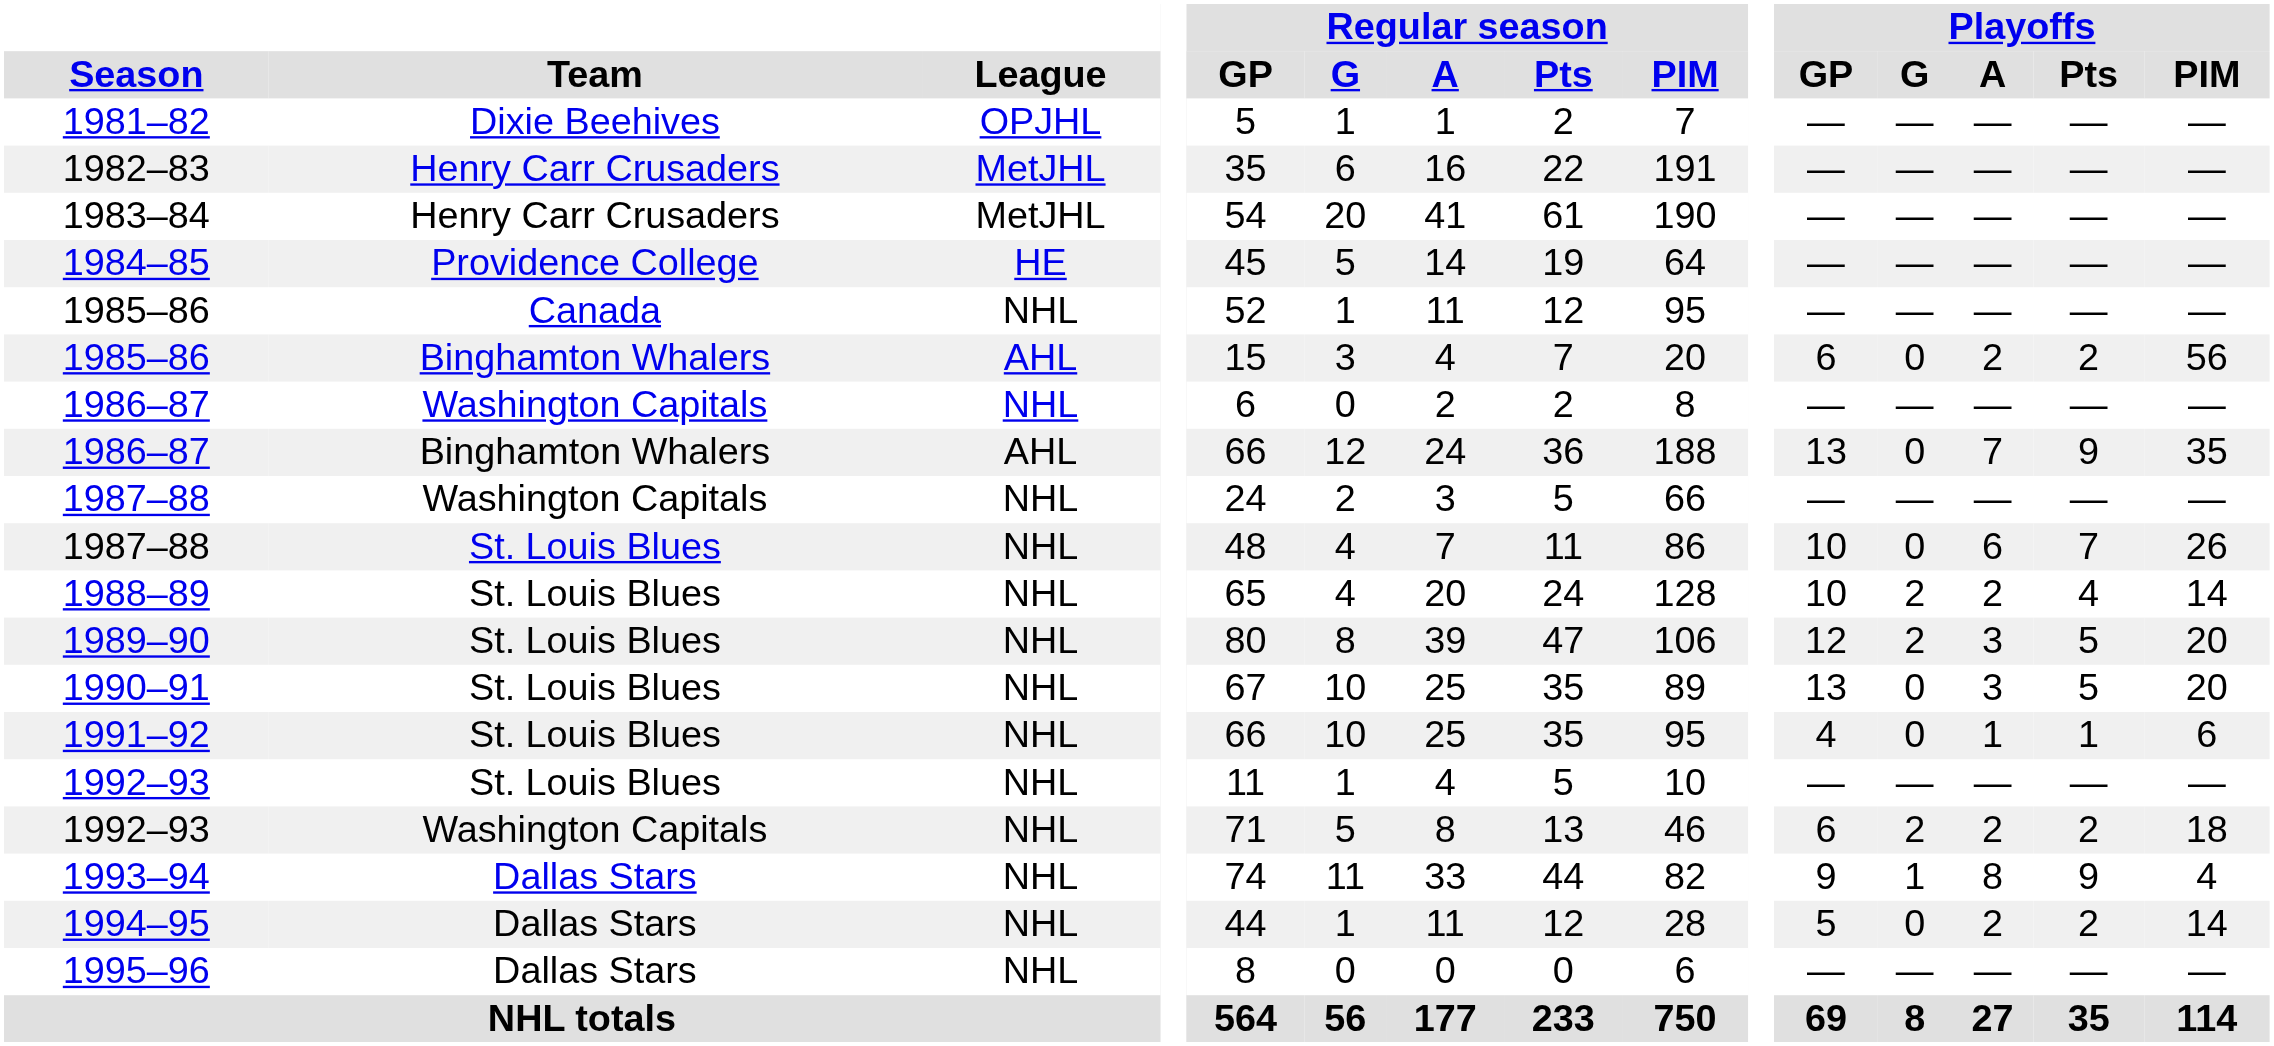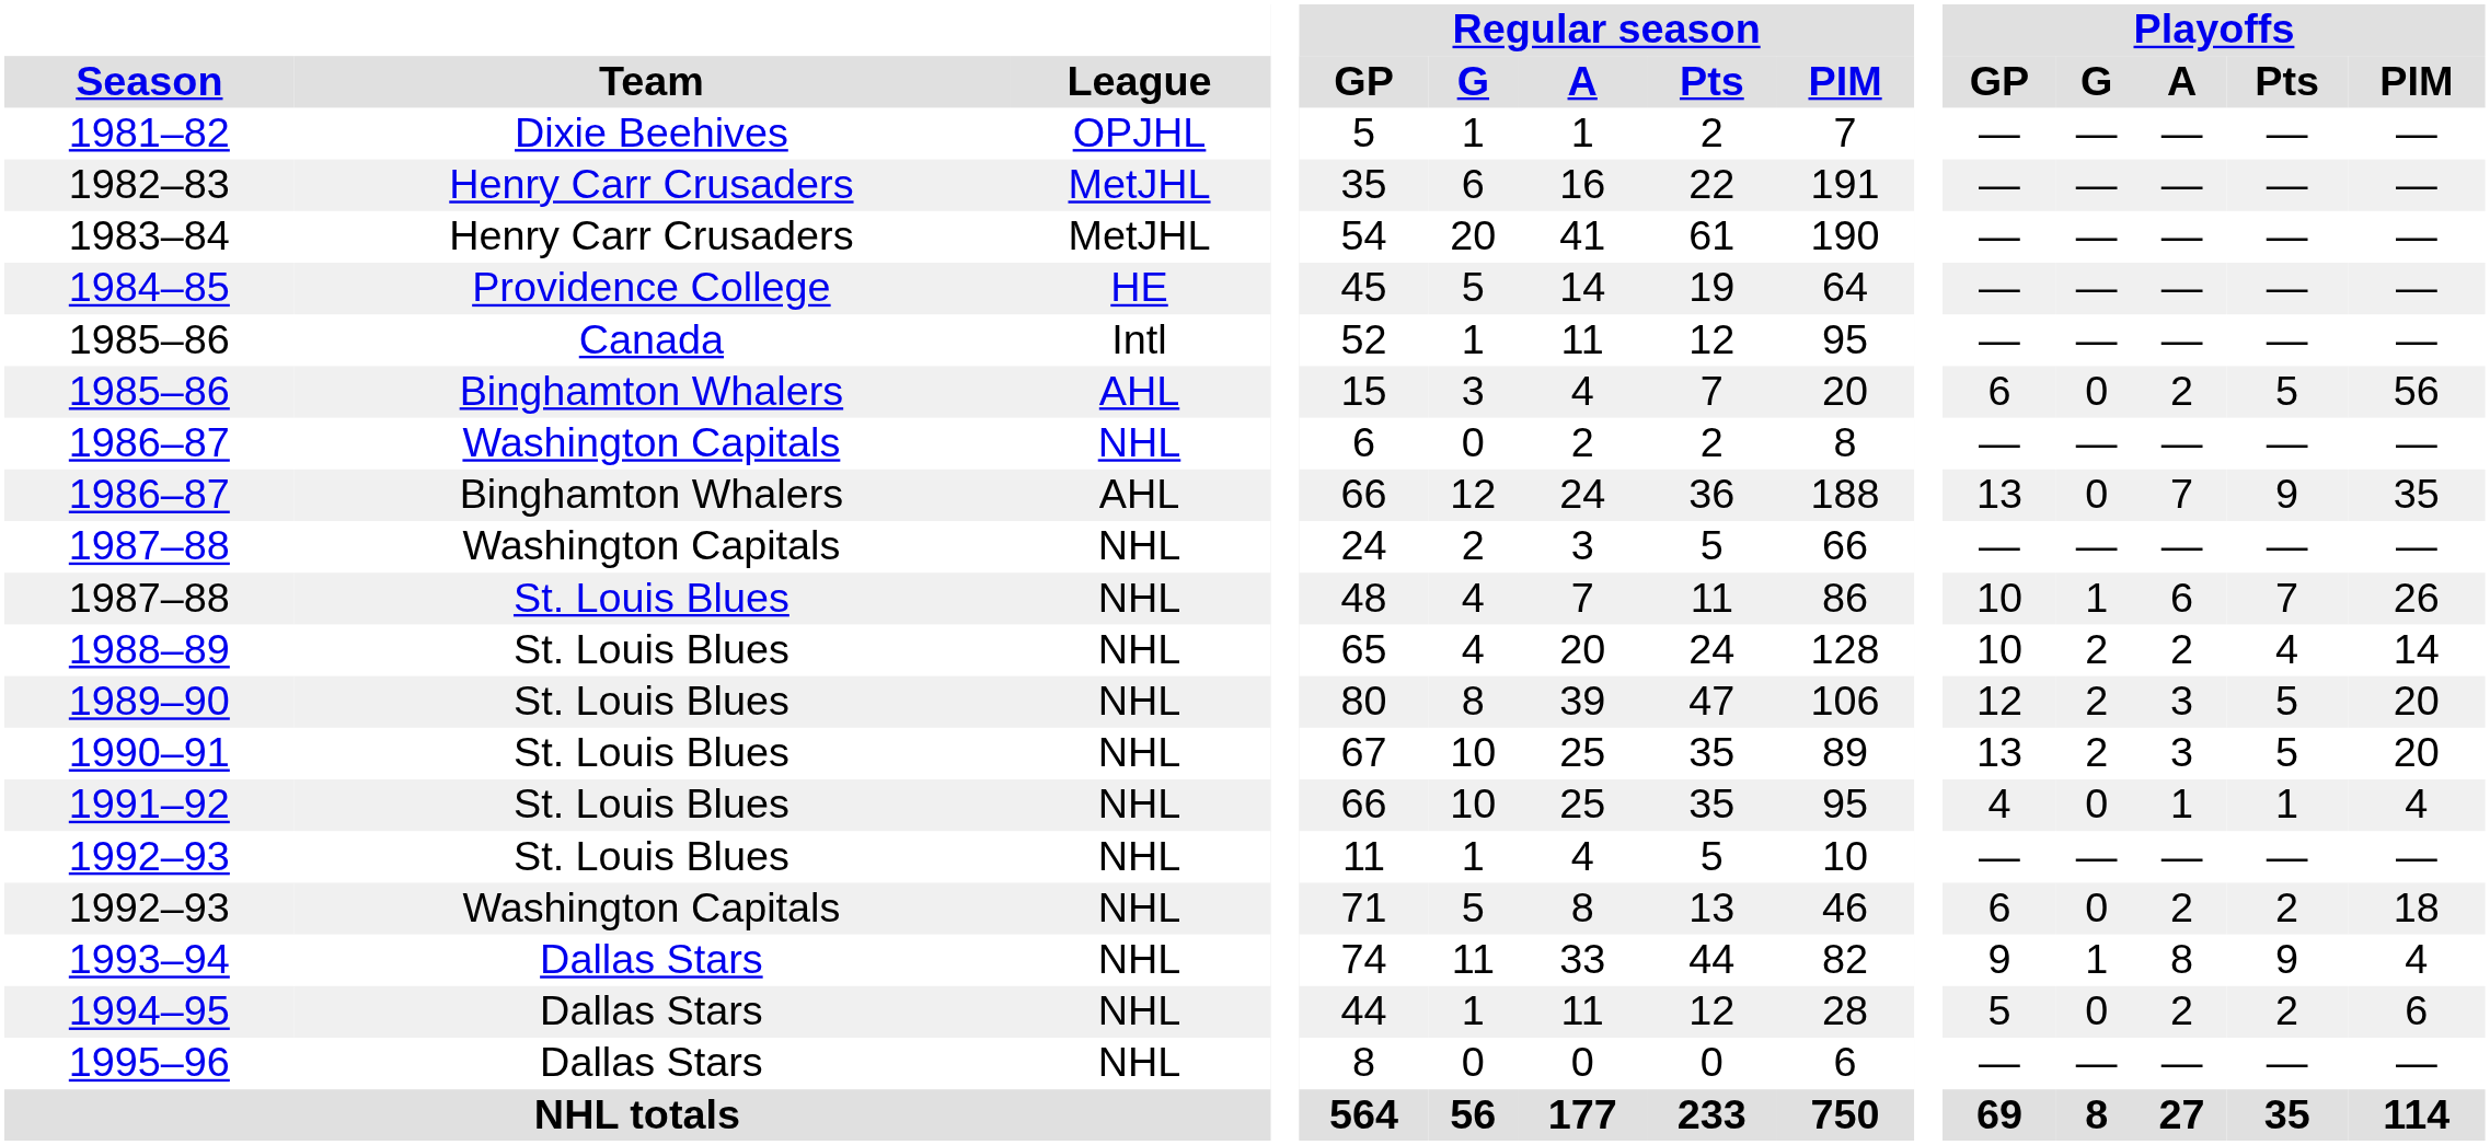 <table border="0" cellpadding="1" cellspacing="0" style="text-align:center; width:60em">
 <tr bgcolor="#e0e0e0">
 <th colspan="3" bgcolor="#ffffff"> </th>
 <th rowspan="99" bgcolor="#ffffff"> </th>
 <th colspan="5"><a href='#'>Regular season</a></th>
 <th rowspan="99" bgcolor="#ffffff"> </th>
 <th colspan="5"><a href='#'>Playoffs</a></th>
 </tr>
 <tr bgcolor="#e0e0e0">
 <th><a href='#'>Season</a></th>
 <th>Team</th>
 <th>League</th>
 <th>GP</th>
 <th><a href='#'>G</a></th>
 <th><a href='#'>A</a></th>
 <th><a href='#'>Pts</a></th>
 <th><a href='#'>PIM</a></th>
 <th>GP</th>
 <th>G</th>
 <th>A</th>
 <th>Pts</th>
 <th>PIM</th>
 </tr>
 <tr>
 <td><a href='#'>1981–82</a></td>
 <td><a href='#'>Dixie Beehives</a></td>
 <td><a href='#'>OPJHL</a></td>
 <td>5</td>
 <td>1</td>
 <td>1</td>
 <td>2</td>
 <td>7</td>
 <td>—</td>
 <td>—</td>
 <td>—</td>
 <td>—</td>
 <td>—</td>
 </tr>
 <tr bgcolor="#f0f0f0">
 <td>1982–83</td>
 <td><a href='#'>Henry Carr Crusaders</a></td>
 <td><a href='#'>MetJHL</a></td>
 <td>35</td>
 <td>6</td>
 <td>16</td>
 <td>22</td>
 <td>191</td>
 <td>—</td>
 <td>—</td>
 <td>—</td>
 <td>—</td>
 <td>—</td>
 </tr>
 <tr>
 <td>1983–84</td>
 <td>Henry Carr Crusaders</td>
 <td>MetJHL</td>
 <td>54</td>
 <td>20</td>
 <td>41</td>
 <td>61</td>
 <td>190</td>
 <td>—</td>
 <td>—</td>
 <td>—</td>
 <td>—</td>
 <td>—</td>
 </tr>
 <tr bgcolor="#f0f0f0">
 <td><a href='#'>1984–85</a></td>
 <td><a href='#'>Providence College</a></td>
 <td><a href='#'>HE</a></td>
 <td>45</td>
 <td>5</td>
 <td>14</td>
 <td>19</td>
 <td>64</td>
 <td>—</td>
 <td>—</td>
 <td>—</td>
 <td>—</td>
 <td>—</td>
 </tr>
 <tr>
 <td>1985–86</td>
 <td><a href='#'>Canada</a></td>
-<td>NHL</td>
+<td>Intl</td>
 <td>52</td>
 <td>1</td>
 <td>11</td>
 <td>12</td>
 <td>95</td>
 <td>—</td>
 <td>—</td>
 <td>—</td>
 <td>—</td>
 <td>—</td>
 </tr>
 <tr bgcolor="#f0f0f0">
 <td><a href='#'>1985–86</a></td>
 <td><a href='#'>Binghamton Whalers</a></td>
 <td><a href='#'>AHL</a></td>
 <td>15</td>
 <td>3</td>
 <td>4</td>
 <td>7</td>
 <td>20</td>
 <td>6</td>
 <td>0</td>
 <td>2</td>
-<td>2</td>
+<td>5</td>
 <td>56</td>
 </tr>
 <tr>
 <td><a href='#'>1986–87</a></td>
 <td><a href='#'>Washington Capitals</a></td>
 <td><a href='#'>NHL</a></td>
 <td>6</td>
 <td>0</td>
 <td>2</td>
 <td>2</td>
 <td>8</td>
 <td>—</td>
 <td>—</td>
 <td>—</td>
 <td>—</td>
 <td>—</td>
 </tr>
 <tr bgcolor="#f0f0f0">
 <td><a href='#'>1986–87</a></td>
 <td>Binghamton Whalers</td>
 <td>AHL</td>
 <td>66</td>
 <td>12</td>
 <td>24</td>
 <td>36</td>
 <td>188</td>
 <td>13</td>
 <td>0</td>
 <td>7</td>
 <td>9</td>
 <td>35</td>
 </tr>
 <tr>
 <td><a href='#'>1987–88</a></td>
 <td>Washington Capitals</td>
 <td>NHL</td>
 <td>24</td>
 <td>2</td>
 <td>3</td>
 <td>5</td>
 <td>66</td>
 <td>—</td>
 <td>—</td>
 <td>—</td>
 <td>—</td>
 <td>—</td>
 </tr>
 <tr bgcolor="#f0f0f0">
 <td>1987–88</td>
 <td><a href='#'>St. Louis Blues</a></td>
 <td>NHL</td>
 <td>48</td>
 <td>4</td>
 <td>7</td>
 <td>11</td>
 <td>86</td>
 <td>10</td>
-<td>0</td>
+<td>1</td>
 <td>6</td>
 <td>7</td>
 <td>26</td>
 </tr>
 <tr>
 <td><a href='#'>1988–89</a></td>
 <td>St. Louis Blues</td>
 <td>NHL</td>
 <td>65</td>
 <td>4</td>
 <td>20</td>
 <td>24</td>
 <td>128</td>
 <td>10</td>
 <td>2</td>
 <td>2</td>
 <td>4</td>
 <td>14</td>
 </tr>
 <tr bgcolor="#f0f0f0">
 <td><a href='#'>1989–90</a></td>
 <td>St. Louis Blues</td>
 <td>NHL</td>
 <td>80</td>
 <td>8</td>
 <td>39</td>
 <td>47</td>
 <td>106</td>
 <td>12</td>
 <td>2</td>
 <td>3</td>
 <td>5</td>
 <td>20</td>
 </tr>
 <tr>
 <td><a href='#'>1990–91</a></td>
 <td>St. Louis Blues</td>
 <td>NHL</td>
 <td>67</td>
 <td>10</td>
 <td>25</td>
 <td>35</td>
 <td>89</td>
 <td>13</td>
-<td>0</td>
+<td>2</td>
 <td>3</td>
 <td>5</td>
 <td>20</td>
 </tr>
 <tr bgcolor="#f0f0f0">
 <td><a href='#'>1991–92</a></td>
 <td>St. Louis Blues</td>
 <td>NHL</td>
 <td>66</td>
 <td>10</td>
 <td>25</td>
 <td>35</td>
 <td>95</td>
 <td>4</td>
 <td>0</td>
 <td>1</td>
 <td>1</td>
-<td>6</td>
+<td>4</td>
 </tr>
 <tr>
 <td><a href='#'>1992–93</a></td>
 <td>St. Louis Blues</td>
 <td>NHL</td>
 <td>11</td>
 <td>1</td>
 <td>4</td>
 <td>5</td>
 <td>10</td>
 <td>—</td>
 <td>—</td>
 <td>—</td>
 <td>—</td>
 <td>—</td>
 </tr>
 <tr bgcolor="#f0f0f0">
 <td>1992–93</td>
 <td>Washington Capitals</td>
 <td>NHL</td>
 <td>71</td>
 <td>5</td>
 <td>8</td>
 <td>13</td>
 <td>46</td>
 <td>6</td>
-<td>2</td>
+<td>0</td>
 <td>2</td>
 <td>2</td>
 <td>18</td>
 </tr>
 <tr>
 <td><a href='#'>1993–94</a></td>
 <td><a href='#'>Dallas Stars</a></td>
 <td>NHL</td>
 <td>74</td>
 <td>11</td>
 <td>33</td>
 <td>44</td>
 <td>82</td>
 <td>9</td>
 <td>1</td>
 <td>8</td>
 <td>9</td>
 <td>4</td>
 </tr>
 <tr bgcolor="#f0f0f0">
 <td><a href='#'>1994–95</a></td>
 <td>Dallas Stars</td>
 <td>NHL</td>
 <td>44</td>
 <td>1</td>
 <td>11</td>
 <td>12</td>
 <td>28</td>
 <td>5</td>
 <td>0</td>
 <td>2</td>
 <td>2</td>
-<td>14</td>
+<td>6</td>
 </tr>
 <tr>
 <td><a href='#'>1995–96</a></td>
 <td>Dallas Stars</td>
 <td>NHL</td>
 <td>8</td>
 <td>0</td>
 <td>0</td>
 <td>0</td>
 <td>6</td>
 <td>—</td>
 <td>—</td>
 <td>—</td>
 <td>—</td>
 <td>—</td>
 </tr>
 <tr bgcolor="#e0e0e0">
 <th colspan="3">NHL totals</th>
 <th>564</th>
 <th>56</th>
 <th>177</th>
 <th>233</th>
 <th>750</th>
 <th>69</th>
 <th>8</th>
 <th>27</th>
 <th>35</th>
 <th>114</th>
 </tr>
 </table>
